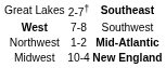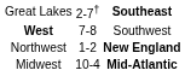 <table>
 <tr>
 <td align=center>Great Lakes</td>
 <td align=center>2-7<sup>†</sup></td>
 <td align=center><strong>Southeast</strong></td>
 </tr>
 <tr>
 <td align=center><strong>West</strong></td>
 <td align=center>7-8</td>
 <td align=center>Southwest</td>
 </tr>
 <tr>
 <td align=center>Northwest</td>
 <td align=center>1-2</td>
-<td align=center><strong>Mid-Atlantic</strong></td>
+<td align=center><strong>New England</strong></td>
 </tr>
 <tr>
 <td align=center>Midwest</td>
 <td align=center>10-4</td>
-<td align=center><strong>New England</strong></td>
+<td align=center><strong>Mid-Atlantic</strong></td>
 </tr>
 </table>
